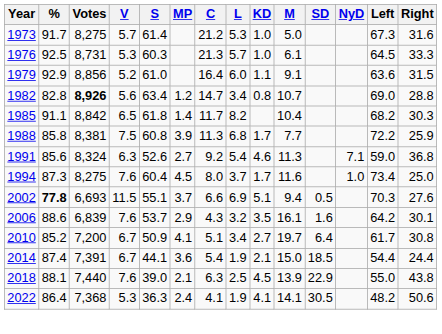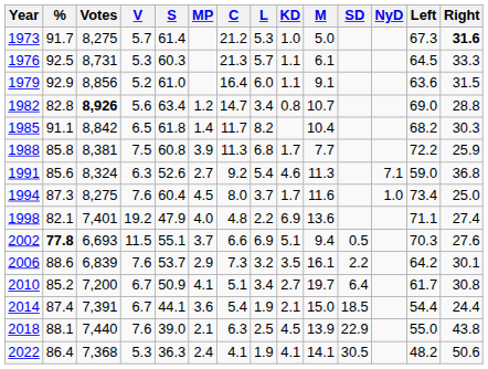 <table class="wikitable sortable" style=text-align:right>
 <tr>
 <th>Year</th>
 <th>%</th>
 <th>Votes</th>
 <th><a href='#'>V</a></th>
 <th><a href='#'>S</a></th>
 <th><a href='#'>MP</a></th>
 <th><a href='#'>C</a></th>
 <th><a href='#'>L</a></th>
 <th><a href='#'>KD</a></th>
 <th><a href='#'>M</a></th>
 <th><a href='#'>SD</a></th>
 <th><a href='#'>NyD</a></th>
 <th>Left</th>
 <th>Right</th>
 </tr>
 <tr>
 <td align=left><a href='#'>1973</a></td>
 <td>91.7</td>
 <td>8,275</td>
 <td>5.7</td>
 <td>61.4</td>
 <td></td>
 <td>21.2</td>
 <td>5.3</td>
 <td>1.0</td>
 <td>5.0</td>
 <td></td>
 <td></td>
 <td>67.3</td>
-<td>31.6</td>
+<td><strong>31.6</strong></td>
 </tr>
 <tr>
 <td align=left><a href='#'>1976</a></td>
 <td>92.5</td>
 <td>8,731</td>
 <td>5.3</td>
 <td>60.3</td>
 <td></td>
 <td>21.3</td>
 <td>5.7</td>
-<td>1.0</td>
+<td>1.1</td>
 <td>6.1</td>
 <td></td>
 <td></td>
 <td>64.5</td>
 <td>33.3</td>
 </tr>
 <tr>
 <td align=left><a href='#'>1979</a></td>
 <td>92.9</td>
 <td>8,856</td>
 <td>5.2</td>
 <td>61.0</td>
 <td></td>
 <td>16.4</td>
 <td>6.0</td>
 <td>1.1</td>
 <td>9.1</td>
 <td></td>
 <td></td>
 <td>63.6</td>
 <td>31.5</td>
 </tr>
 <tr>
 <td align=left><a href='#'>1982</a></td>
 <td>82.8</td>
 <td><strong>8,926</strong></td>
 <td>5.6</td>
 <td>63.4</td>
 <td>1.2</td>
 <td>14.7</td>
 <td>3.4</td>
 <td>0.8</td>
 <td>10.7</td>
 <td></td>
 <td></td>
 <td>69.0</td>
 <td>28.8</td>
 </tr>
 <tr>
 <td align=left><a href='#'>1985</a></td>
 <td>91.1</td>
 <td>8,842</td>
 <td>6.5</td>
 <td>61.8</td>
 <td>1.4</td>
 <td>11.7</td>
 <td>8.2</td>
 <td></td>
 <td>10.4</td>
 <td></td>
 <td></td>
 <td>68.2</td>
 <td>30.3</td>
 </tr>
 <tr>
 <td align=left><a href='#'>1988</a></td>
 <td>85.8</td>
 <td>8,381</td>
 <td>7.5</td>
 <td>60.8</td>
 <td>3.9</td>
 <td>11.3</td>
 <td>6.8</td>
 <td>1.7</td>
 <td>7.7</td>
 <td></td>
 <td></td>
 <td>72.2</td>
 <td>25.9</td>
 </tr>
 <tr>
 <td align=left><a href='#'>1991</a></td>
 <td>85.6</td>
 <td>8,324</td>
 <td>6.3</td>
 <td>52.6</td>
 <td>2.7</td>
 <td>9.2</td>
 <td>5.4</td>
 <td>4.6</td>
 <td>11.3</td>
 <td></td>
 <td>7.1</td>
 <td>59.0</td>
 <td>36.8</td>
 </tr>
 <tr>
 <td align=left><a href='#'>1994</a></td>
 <td>87.3</td>
 <td>8,275</td>
 <td>7.6</td>
 <td>60.4</td>
 <td>4.5</td>
 <td>8.0</td>
 <td>3.7</td>
 <td>1.7</td>
 <td>11.6</td>
 <td></td>
 <td>1.0</td>
 <td>73.4</td>
 <td>25.0</td>
 </tr>
 <tr>
+<td align=left><a href='#'>1998</a></td>
+<td>82.1</td>
+<td>7,401</td>
+<td>19.2</td>
+<td>47.9</td>
+<td>4.0</td>
+<td>4.8</td>
+<td>2.2</td>
+<td>6.9</td>
+<td>13.6</td>
+<td></td>
+<td></td>
+<td>71.1</td>
+<td>27.4</td>
+</tr>
+<tr>
 <td align=left><a href='#'>2002</a></td>
 <td><strong>77.8</strong></td>
 <td>6,693</td>
 <td>11.5</td>
 <td>55.1</td>
 <td>3.7</td>
 <td>6.6</td>
 <td>6.9</td>
 <td>5.1</td>
 <td>9.4</td>
 <td>0.5</td>
 <td></td>
 <td>70.3</td>
 <td>27.6</td>
 </tr>
 <tr>
 <td align=left><a href='#'>2006</a></td>
 <td>88.6</td>
 <td>6,839</td>
 <td>7.6</td>
 <td>53.7</td>
 <td>2.9</td>
-<td>4.3</td>
+<td>7.3</td>
 <td>3.2</td>
 <td>3.5</td>
 <td>16.1</td>
-<td>1.6</td>
+<td>2.2</td>
 <td></td>
 <td>64.2</td>
 <td>30.1</td>
 </tr>
 <tr>
 <td align=left><a href='#'>2010</a></td>
 <td>85.2</td>
 <td>7,200</td>
 <td>6.7</td>
 <td>50.9</td>
 <td>4.1</td>
 <td>5.1</td>
 <td>3.4</td>
 <td>2.7</td>
 <td>19.7</td>
 <td>6.4</td>
 <td></td>
 <td>61.7</td>
 <td>30.8</td>
 </tr>
 <tr>
 <td align=left><a href='#'>2014</a></td>
 <td>87.4</td>
 <td>7,391</td>
 <td>6.7</td>
 <td>44.1</td>
 <td>3.6</td>
 <td>5.4</td>
 <td>1.9</td>
 <td>2.1</td>
 <td>15.0</td>
 <td>18.5</td>
 <td></td>
 <td>54.4</td>
 <td>24.4</td>
 </tr>
 <tr>
 <td align=left><a href='#'>2018</a></td>
 <td>88.1</td>
 <td>7,440</td>
 <td>7.6</td>
 <td>39.0</td>
 <td>2.1</td>
 <td>6.3</td>
 <td>2.5</td>
 <td>4.5</td>
 <td>13.9</td>
 <td>22.9</td>
 <td></td>
 <td>55.0</td>
 <td>43.8</td>
 </tr>
 <tr>
 <td align=left><a href='#'>2022</a></td>
 <td>86.4</td>
 <td>7,368</td>
 <td>5.3</td>
 <td>36.3</td>
 <td>2.4</td>
 <td>4.1</td>
 <td>1.9</td>
 <td>4.1</td>
 <td>14.1</td>
 <td>30.5</td>
 <td></td>
 <td>48.2</td>
 <td>50.6</td>
 </tr>
 </table>
